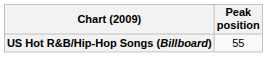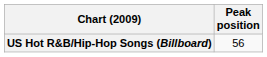 <table class="wikitable plainrowheaders" style="text-align:center">
 <tr>
 <th scope="col">Chart (2009)</th>
 <th scope="col">Peak<br>position</th>
 </tr>
 <tr>
 <th scope="row">US Hot R&B/Hip-Hop Songs (<em>Billboard</em>)</th>
-<td align="center">55</td>
+<td align="center">56</td>
 </tr>
 </table>
